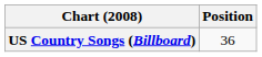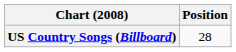 <table class="wikitable plainrowheaders">
 <tr>
 <th scope="col">Chart (2008)</th>
 <th scope="col">Position</th>
 </tr>
 <tr>
 <th scope="row">US <a href='#'>Country Songs</a> (<em><a href='#'>Billboard</a></em>)</th>
-<td align="center">36</td>
+<td align="center">28</td>
 </tr>
 </table>
